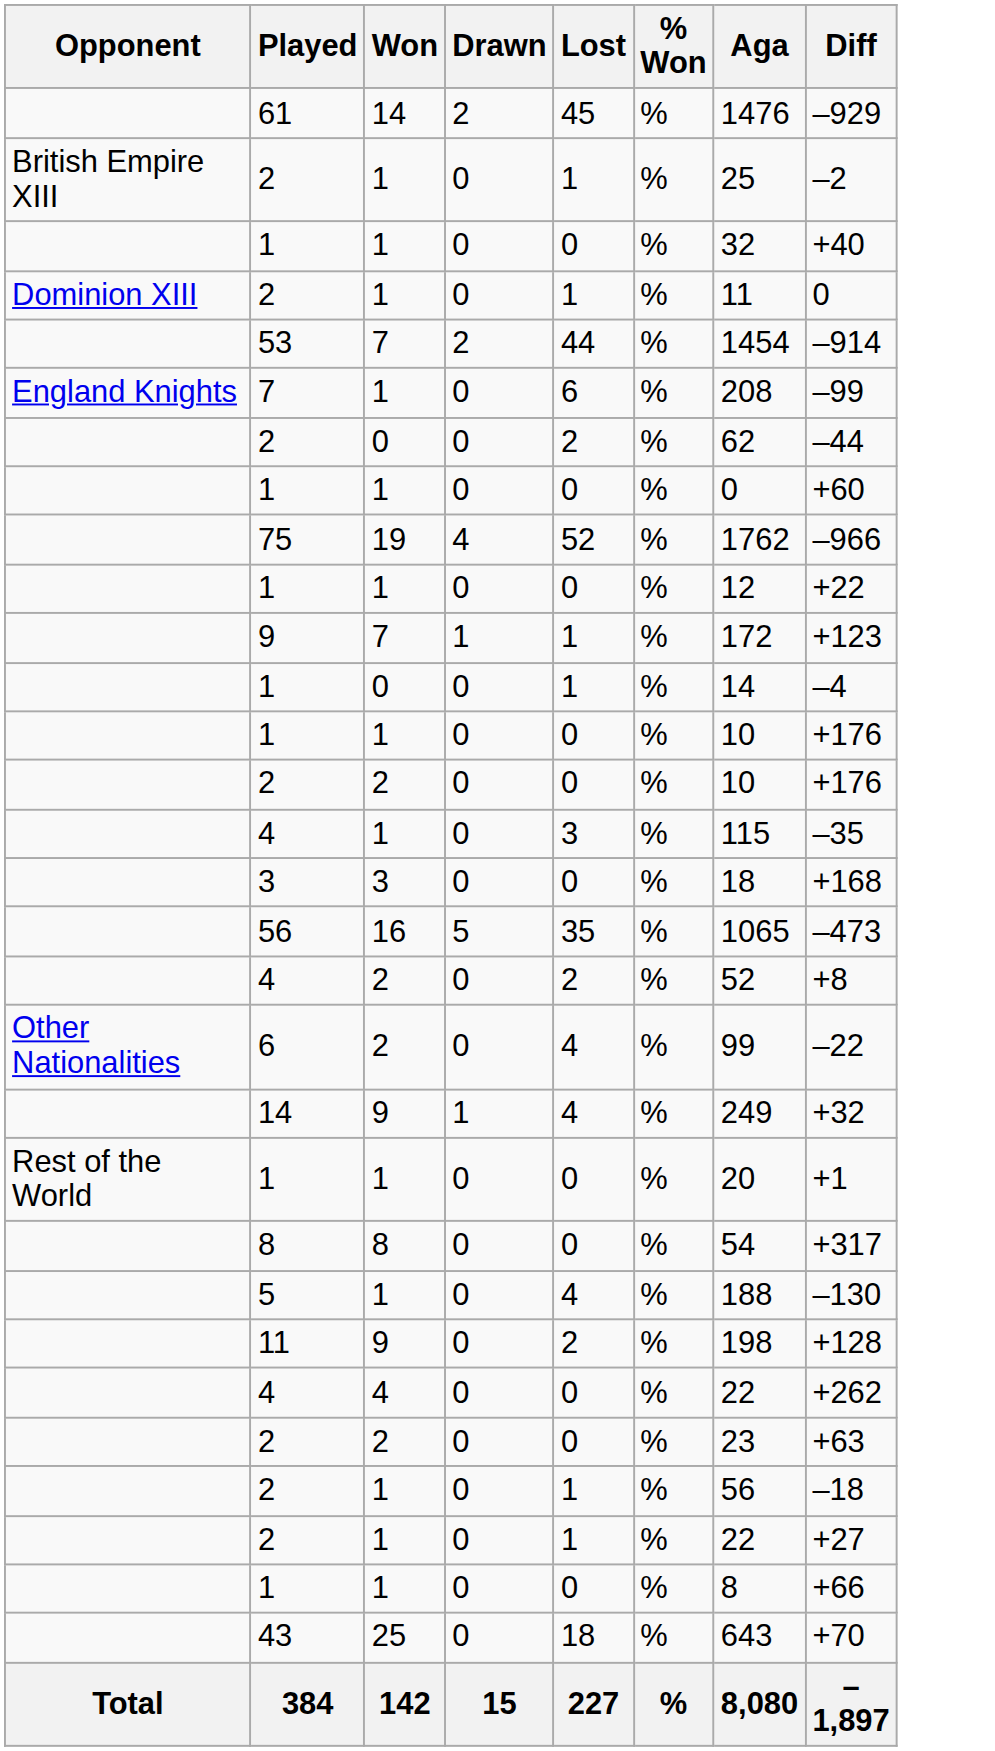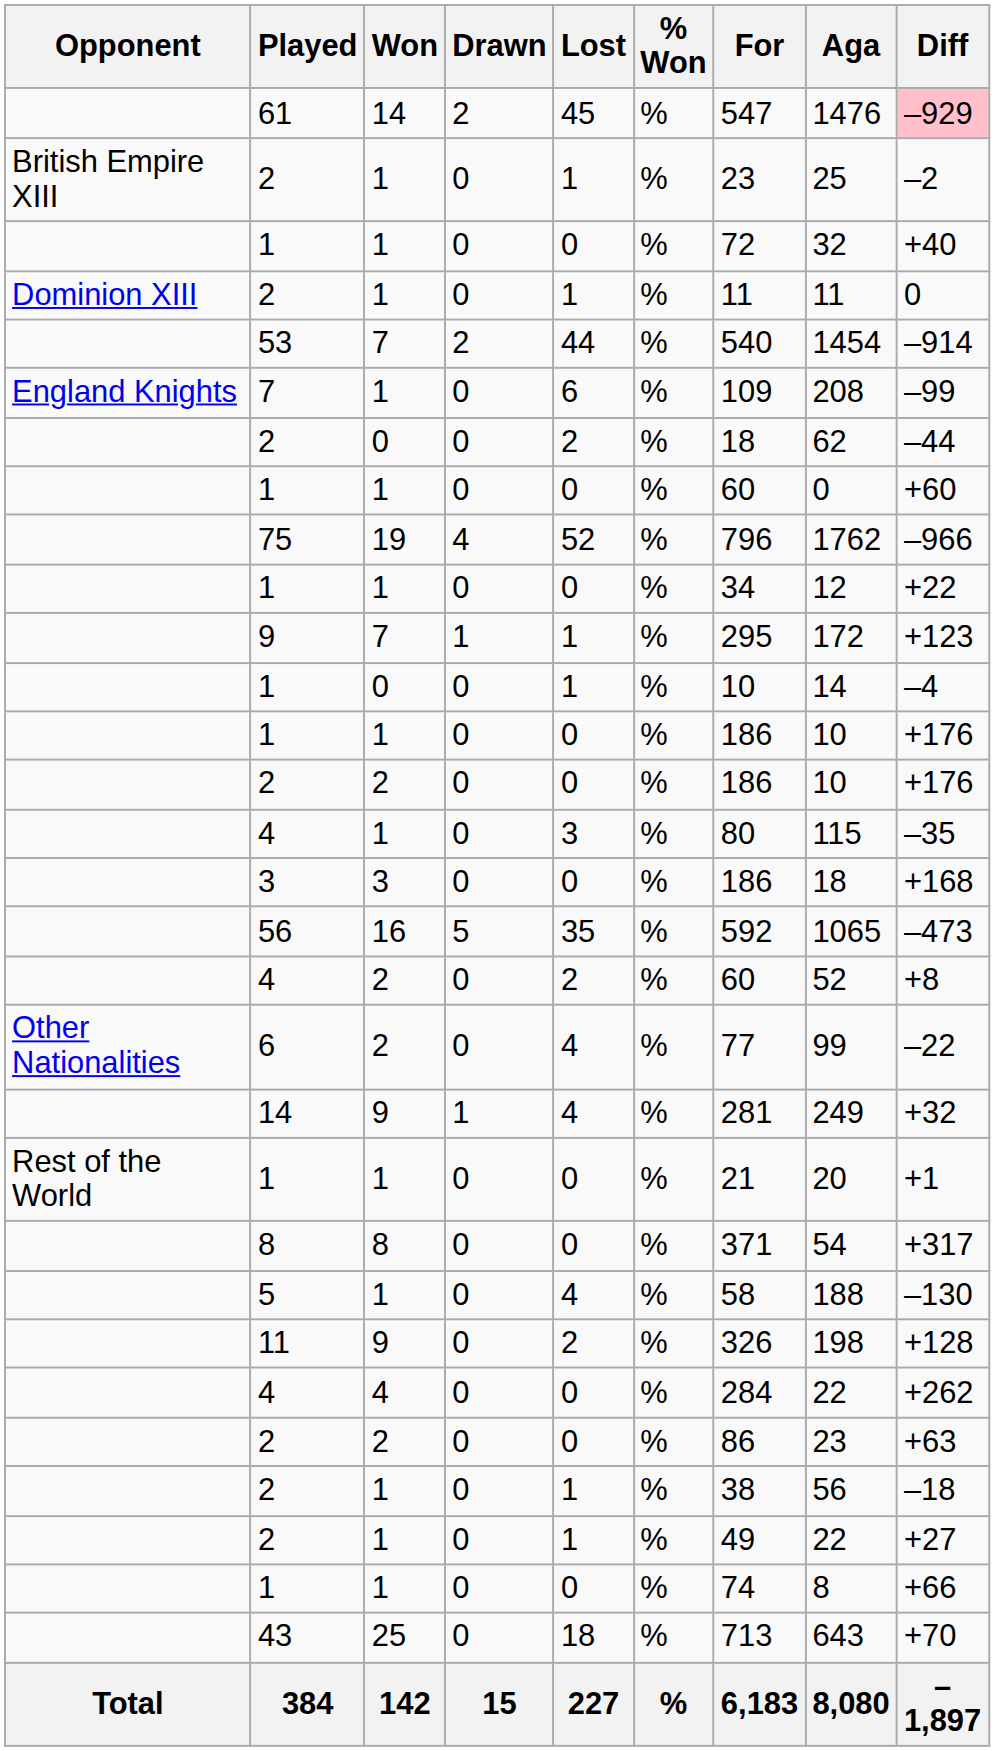 <table class="wikitable sortable" style="text-align:left" style="font-size:90%">
 <tr>
 <th style="width:120px;">Opponent</th>
 <th width="30">Played</th>
 <th width="30">Won</th>
 <th width="30">Drawn</th>
 <th width="30">Lost</th>
 <th width="30">% Won</th>
+<th width="30">For</th>
 <th width="30">Aga</th>
 <th width="30">Diff</th>
 </tr>
 <tr>
 <td></td>
 <td>61</td>
 <td>14</td>
 <td>2</td>
 <td>45</td>
 <td>%</td>
+<td>547</td>
 <td>1476</td>
-<td>–929</td>
+<td style="background: pink;">–929</td>
 </tr>
 <tr class="sortbottom">
 <td> British Empire XIII</td>
 <td>2</td>
 <td>1</td>
 <td>0</td>
 <td>1</td>
 <td>%</td>
+<td>23</td>
 <td>25</td>
 <td>–2</td>
 </tr>
 <tr class="sortbottom">
 <td></td>
 <td>1</td>
 <td>1</td>
 <td>0</td>
 <td>0</td>
 <td>%</td>
+<td>72</td>
 <td>32</td>
 <td>+40</td>
 </tr>
 <tr class="sortbottom">
 <td> <a href='#'>Dominion XIII</a></td>
 <td>2</td>
 <td>1</td>
 <td>0</td>
 <td>1</td>
 <td>%</td>
 <td>11</td>
+<td>11</td>
 <td>0</td>
 </tr>
 <tr class="sortbottom">
 <td></td>
 <td>53</td>
 <td>7</td>
 <td>2</td>
 <td>44</td>
 <td>%</td>
+<td>540</td>
 <td>1454</td>
 <td>–914</td>
 </tr>
 <tr class="sortbottom">
 <td> <a href='#'>England Knights</a></td>
 <td>7</td>
 <td>1</td>
 <td>0</td>
 <td>6</td>
 <td>%</td>
+<td>109</td>
 <td>208</td>
 <td>–99</td>
 </tr>
 <tr class="sortbottom">
 <td></td>
 <td>2</td>
 <td>0</td>
 <td>0</td>
 <td>2</td>
 <td>%</td>
+<td>18</td>
 <td>62</td>
 <td>–44</td>
 </tr>
 <tr class="sortbottom">
 <td></td>
 <td>1</td>
 <td>1</td>
 <td>0</td>
 <td>0</td>
 <td>%</td>
+<td>60</td>
 <td>0</td>
 <td>+60</td>
 </tr>
 <tr class="sortbottom">
 <td></td>
 <td>75</td>
 <td>19</td>
 <td>4</td>
 <td>52</td>
 <td>%</td>
+<td>796</td>
 <td>1762</td>
 <td>–966</td>
 </tr>
 <tr class="sortbottom">
 <td></td>
 <td>1</td>
 <td>1</td>
 <td>0</td>
 <td>0</td>
 <td>%</td>
+<td>34</td>
 <td>12</td>
 <td>+22</td>
 </tr>
 <tr class="sortbottom">
 <td></td>
 <td>9</td>
 <td>7</td>
 <td>1</td>
 <td>1</td>
 <td>%</td>
+<td>295</td>
 <td>172</td>
 <td>+123</td>
 </tr>
 <tr class="sortbottom">
 <td></td>
 <td>1</td>
 <td>0</td>
 <td>0</td>
 <td>1</td>
 <td>%</td>
+<td>10</td>
 <td>14</td>
 <td>–4</td>
 </tr>
 <tr class="sortbottom">
 <td></td>
 <td>1</td>
 <td>1</td>
 <td>0</td>
 <td>0</td>
 <td>%</td>
+<td>186</td>
 <td>10</td>
 <td>+176</td>
 </tr>
 <tr class="sortbottom">
 <td></td>
 <td>2</td>
 <td>2</td>
 <td>0</td>
 <td>0</td>
 <td>%</td>
+<td>186</td>
 <td>10</td>
 <td>+176</td>
 </tr>
 <tr class="sortbottom">
 <td></td>
 <td>4</td>
 <td>1</td>
 <td>0</td>
 <td>3</td>
 <td>%</td>
+<td>80</td>
 <td>115</td>
 <td>–35</td>
 </tr>
 <tr class="sortbottom">
 <td></td>
 <td>3</td>
 <td>3</td>
 <td>0</td>
 <td>0</td>
 <td>%</td>
+<td>186</td>
 <td>18</td>
 <td>+168</td>
 </tr>
 <tr class="sortbottom">
 <td></td>
 <td>56</td>
 <td>16</td>
 <td>5</td>
 <td>35</td>
 <td>%</td>
+<td>592</td>
 <td>1065</td>
 <td>–473</td>
 </tr>
 <tr class="sortbottom">
 <td style="text-align:left;"></td>
 <td>4</td>
 <td>2</td>
 <td>0</td>
 <td>2</td>
 <td>%</td>
+<td>60</td>
 <td>52</td>
 <td>+8</td>
 </tr>
 <tr class="sortbottom">
 <td><a href='#'>Other Nationalities</a></td>
 <td>6</td>
 <td>2</td>
 <td>0</td>
 <td>4</td>
 <td>%</td>
+<td>77</td>
 <td>99</td>
 <td>–22</td>
 </tr>
 <tr class="sortbottom">
 <td></td>
 <td>14</td>
 <td>9</td>
 <td>1</td>
 <td>4</td>
 <td>%</td>
+<td>281</td>
 <td>249</td>
 <td>+32</td>
 </tr>
 <tr class="sortbottom">
 <td>Rest of the World</td>
 <td>1</td>
 <td>1</td>
 <td>0</td>
 <td>0</td>
 <td>%</td>
+<td>21</td>
 <td>20</td>
 <td>+1</td>
 </tr>
 <tr class="sortbottom">
 <td></td>
 <td>8</td>
 <td>8</td>
 <td>0</td>
 <td>0</td>
 <td>%</td>
+<td>371</td>
 <td>54</td>
 <td>+317</td>
 </tr>
 <tr class="sortbottom">
 <td></td>
 <td>5</td>
 <td>1</td>
 <td>0</td>
 <td>4</td>
 <td>%</td>
+<td>58</td>
 <td>188</td>
 <td>–130</td>
 </tr>
 <tr class="sortbottom">
 <td></td>
 <td>11</td>
 <td>9</td>
 <td>0</td>
 <td>2</td>
 <td>%</td>
+<td>326</td>
 <td>198</td>
 <td>+128</td>
 </tr>
 <tr class="sortbottom">
 <td></td>
 <td>4</td>
 <td>4</td>
 <td>0</td>
 <td>0</td>
 <td>%</td>
+<td>284</td>
 <td>22</td>
 <td>+262</td>
 </tr>
 <tr class="sortbottom">
 <td></td>
 <td>2</td>
 <td>2</td>
 <td>0</td>
 <td>0</td>
 <td>%</td>
+<td>86</td>
 <td>23</td>
 <td>+63</td>
 </tr>
 <tr class="sortbottom">
 <td></td>
 <td>2</td>
 <td>1</td>
 <td>0</td>
 <td>1</td>
 <td>%</td>
+<td>38</td>
 <td>56</td>
 <td>–18</td>
 </tr>
 <tr class="sortbottom">
 <td></td>
 <td>2</td>
 <td>1</td>
 <td>0</td>
 <td>1</td>
 <td>%</td>
+<td>49</td>
 <td>22</td>
 <td>+27</td>
 </tr>
 <tr class="sortbottom">
 <td></td>
 <td>1</td>
 <td>1</td>
 <td>0</td>
 <td>0</td>
 <td>%</td>
+<td>74</td>
 <td>8</td>
 <td>+66</td>
 </tr>
 <tr class="sortbottom">
 <td></td>
 <td>43</td>
 <td>25</td>
 <td>0</td>
 <td>18</td>
 <td>%</td>
+<td>713</td>
 <td>643</td>
 <td>+70</td>
 </tr>
 <tr class="sortbottom">
 <th><strong>Total</strong></th>
 <th><strong>384</strong></th>
 <th><strong>142</strong></th>
 <th><strong>15</strong></th>
 <th><strong>227</strong></th>
 <th><strong>%</strong></th>
+<th><strong>6,183</strong></th>
 <th><strong>8,080</strong></th>
 <th><strong>–1,897</strong></th>
 </tr>
 </table>
